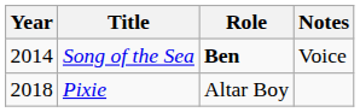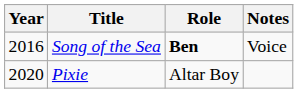 <table class="wikitable">
 <tr>
 <th>Year</th>
 <th>Title</th>
 <th>Role</th>
 <th>Notes</th>
 </tr>
 <tr>
-<td>2014</td>
+<td>2016</td>
 <td><a href='#'><em>Song of the Sea</em></a></td>
 <td><strong>Ben</strong></td>
 <td>Voice</td>
 </tr>
 <tr>
-<td>2018</td>
+<td>2020</td>
 <td><a href='#'><em>Pixie</em></a></td>
 <td>Altar Boy</td>
 <td></td>
 </tr>
 </table>
